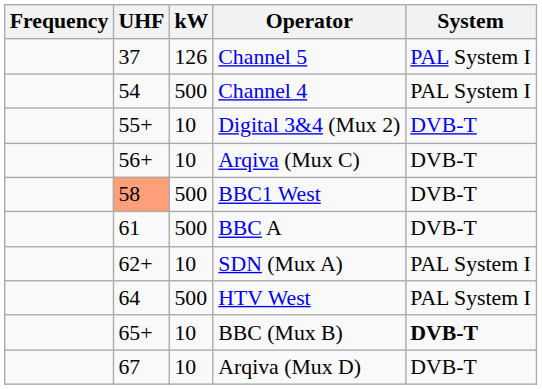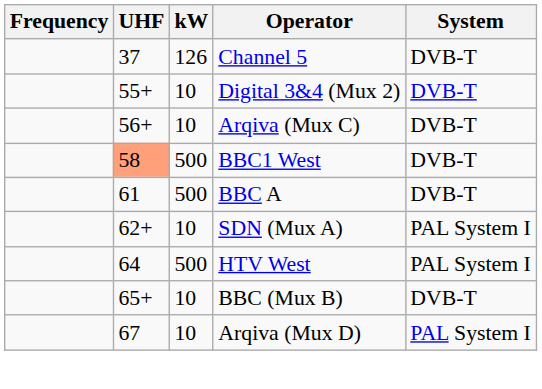 <table class="wikitable sortable">
 <tr>
 <th>Frequency</th>
 <th>UHF</th>
 <th>kW</th>
 <th>Operator</th>
 <th>System</th>
 </tr>
 <tr>
 <td></td>
 <td>37</td>
 <td>126</td>
 <td><a href='#'>Channel 5</a></td>
-<td><a href='#'>PAL</a> System I</td>
-</tr>
-<tr>
-<td></td>
-<td>54</td>
-<td>500</td>
-<td><a href='#'>Channel 4</a></td>
-<td>PAL System I</td>
+<td>DVB-T</td>
 </tr>
 <tr>
 <td></td>
 <td>55+</td>
 <td>10</td>
 <td><a href='#'>Digital 3&4</a> (Mux 2)</td>
 <td><a href='#'>DVB-T</a></td>
 </tr>
 <tr>
 <td></td>
 <td>56+</td>
 <td>10</td>
 <td><a href='#'>Arqiva</a> (Mux C)</td>
 <td>DVB-T</td>
 </tr>
 <tr>
 <td></td>
 <td style="background: lightsalmon;">58</td>
 <td>500</td>
 <td><a href='#'>BBC1 West</a></td>
 <td>DVB-T</td>
 </tr>
 <tr>
 <td></td>
 <td>61</td>
 <td>500</td>
 <td><a href='#'>BBC</a> A</td>
 <td>DVB-T</td>
 </tr>
 <tr>
 <td></td>
 <td>62+</td>
 <td>10</td>
 <td><a href='#'>SDN</a> (Mux A)</td>
 <td>PAL System I</td>
 </tr>
 <tr>
 <td></td>
 <td>64</td>
 <td>500</td>
 <td><a href='#'>HTV West</a></td>
 <td>PAL System I</td>
 </tr>
 <tr>
 <td></td>
 <td>65+</td>
 <td>10</td>
 <td>BBC (Mux B)</td>
-<td><strong>DVB-T</strong></td>
+<td>DVB-T</td>
 </tr>
 <tr>
 <td></td>
 <td>67</td>
 <td>10</td>
 <td>Arqiva (Mux D)</td>
-<td>DVB-T</td>
+<td><a href='#'>PAL</a> System I</td>
 </tr>
 </table>
